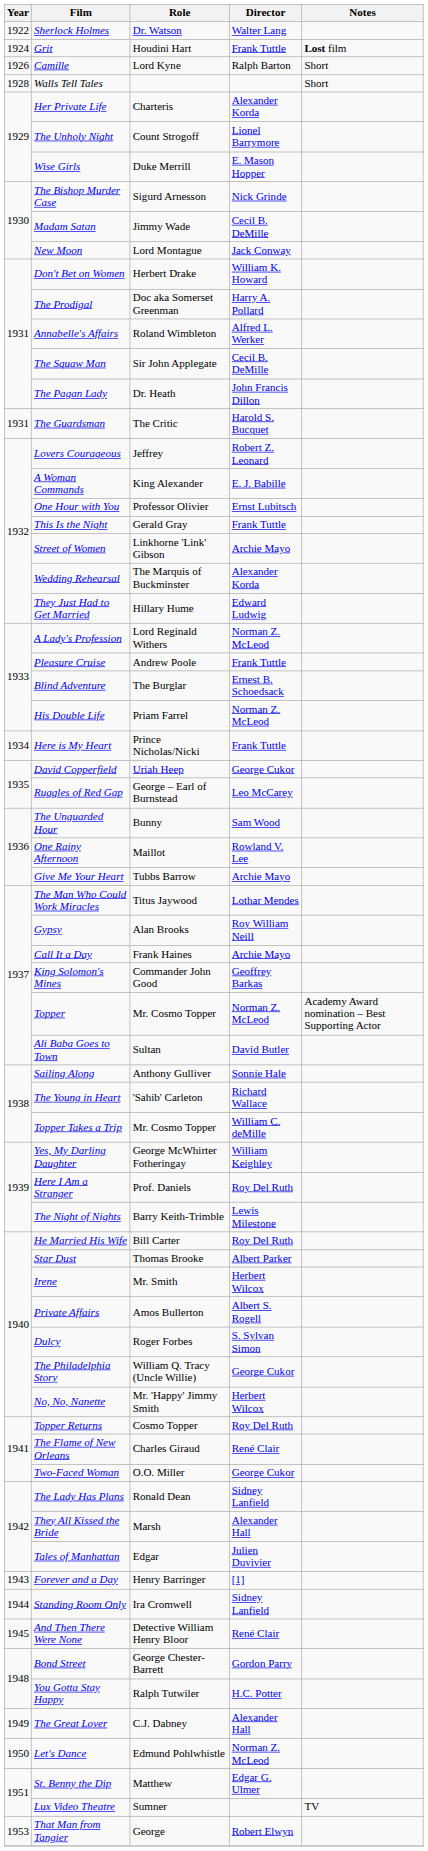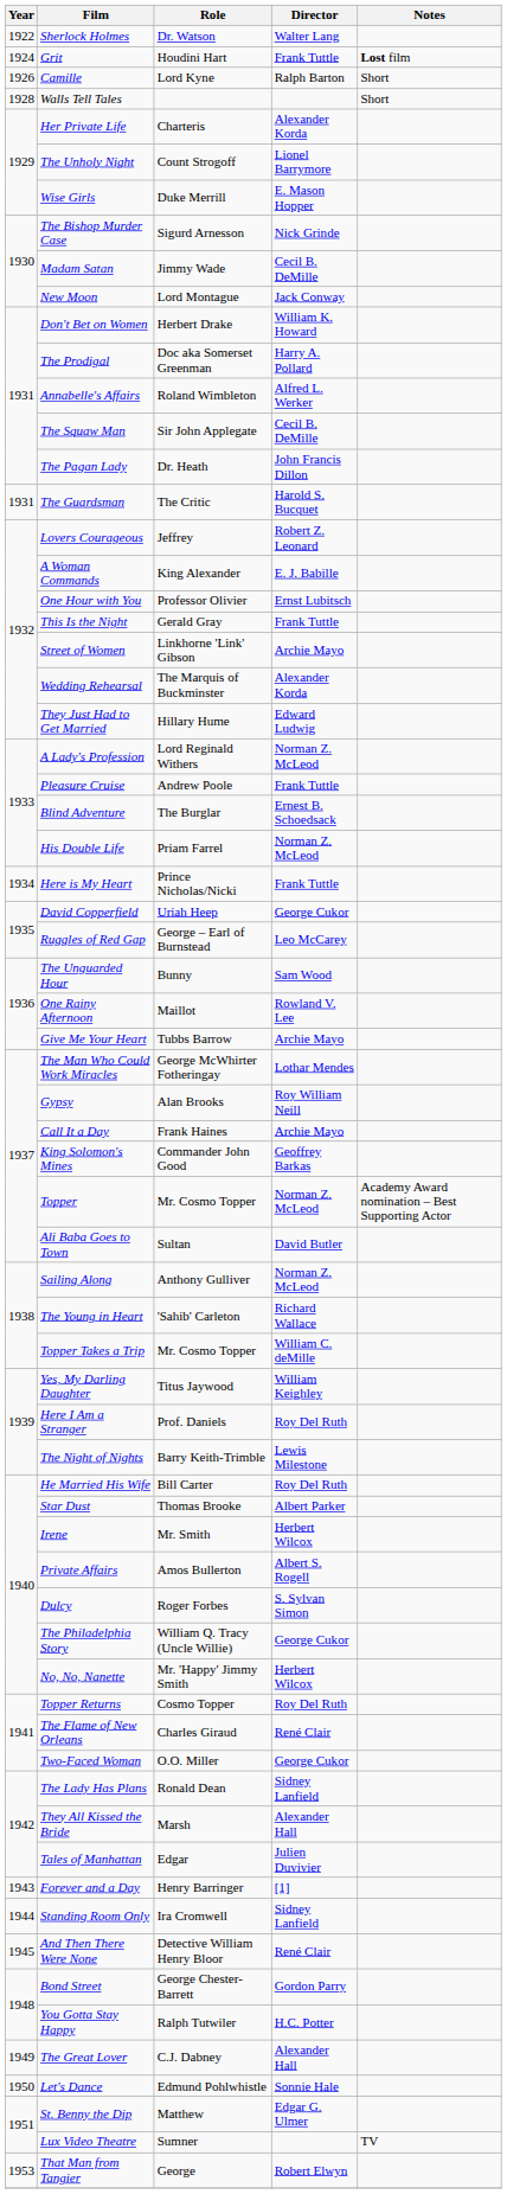 <table class="wikitable sortable">
 <tr>
 <th>Year</th>
 <th>Film</th>
 <th>Role</th>
 <th>Director</th>
 <th class="unsortable">Notes</th>
 </tr>
 <tr>
 <td>1922</td>
 <td><em><a href='#'>Sherlock Holmes</a></em></td>
 <td><a href='#'>Dr. Watson</a></td>
 <td><a href='#'>Walter Lang</a></td>
 <td></td>
 </tr>
 <tr>
 <td>1924</td>
 <td><em><a href='#'>Grit</a></em></td>
 <td>Houdini Hart</td>
 <td><a href='#'>Frank Tuttle</a></td>
 <td><strong>Lost</strong> film</td>
 </tr>
 <tr>
 <td>1926</td>
 <td><em><a href='#'>Camille</a></em></td>
 <td>Lord Kyne</td>
 <td>Ralph Barton</td>
 <td>Short</td>
 </tr>
 <tr>
 <td>1928</td>
 <td><em>Walls Tell Tales</em></td>
 <td></td>
 <td></td>
 <td>Short</td>
 </tr>
 <tr>
 <td rowspan=3>1929</td>
 <td><em><a href='#'>Her Private Life</a></em></td>
 <td>Charteris</td>
 <td><a href='#'>Alexander Korda</a></td>
 <td></td>
 </tr>
 <tr>
 <td><em><a href='#'>The Unholy Night</a></em></td>
 <td>Count Strogoff</td>
 <td><a href='#'>Lionel Barrymore</a></td>
 <td></td>
 </tr>
 <tr>
 <td><em><a href='#'>Wise Girls</a></em></td>
 <td>Duke Merrill</td>
 <td><a href='#'>E. Mason Hopper</a></td>
 <td></td>
 </tr>
 <tr>
 <td rowspan=3>1930</td>
 <td><em><a href='#'>The Bishop Murder Case</a></em></td>
 <td>Sigurd Arnesson</td>
 <td><a href='#'>Nick Grinde</a></td>
 <td></td>
 </tr>
 <tr>
 <td><em><a href='#'>Madam Satan</a></em></td>
 <td>Jimmy Wade</td>
 <td><a href='#'>Cecil B. DeMille</a></td>
 <td></td>
 </tr>
 <tr>
 <td><em><a href='#'>New Moon</a></em></td>
 <td>Lord Montague</td>
 <td><a href='#'>Jack Conway</a></td>
 <td></td>
 </tr>
 <tr>
 <td rowspan=5>1931</td>
 <td><em><a href='#'>Don't Bet on Women</a></em></td>
 <td>Herbert Drake</td>
 <td><a href='#'>William K. Howard</a></td>
 <td></td>
 </tr>
 <tr>
 <td><em><a href='#'>The Prodigal</a></em></td>
 <td>Doc aka Somerset Greenman</td>
 <td><a href='#'>Harry A. Pollard</a></td>
 <td></td>
 </tr>
 <tr>
 <td><em><a href='#'>Annabelle's Affairs</a></em></td>
 <td>Roland Wimbleton</td>
 <td><a href='#'>Alfred L. Werker</a></td>
 <td></td>
 </tr>
 <tr>
 <td><em><a href='#'>The Squaw Man</a></em></td>
 <td>Sir John Applegate</td>
 <td><a href='#'>Cecil B. DeMille</a></td>
 <td></td>
 </tr>
 <tr>
 <td><em><a href='#'>The Pagan Lady</a></em></td>
 <td>Dr. Heath</td>
 <td><a href='#'>John Francis Dillon</a></td>
 <td></td>
 </tr>
 <tr>
 <td>1931</td>
 <td><em><a href='#'>The Guardsman</a></em></td>
 <td>The Critic</td>
 <td><a href='#'>Harold S. Bucquet</a></td>
 <td></td>
 </tr>
 <tr>
 <td rowspan=7>1932</td>
 <td><em><a href='#'>Lovers Courageous</a></em></td>
 <td>Jeffrey</td>
 <td><a href='#'>Robert Z. Leonard</a></td>
 <td></td>
 </tr>
 <tr>
 <td><em><a href='#'>A Woman Commands</a></em></td>
 <td>King Alexander</td>
 <td><a href='#'>E. J. Babille</a></td>
 <td></td>
 </tr>
 <tr>
 <td><em><a href='#'>One Hour with You</a></em></td>
 <td>Professor Olivier</td>
 <td><a href='#'>Ernst Lubitsch</a></td>
 <td></td>
 </tr>
 <tr>
 <td><em><a href='#'>This Is the Night</a></em></td>
 <td>Gerald Gray</td>
 <td><a href='#'>Frank Tuttle</a></td>
 <td></td>
 </tr>
 <tr>
 <td><em><a href='#'>Street of Women</a></em></td>
 <td>Linkhorne 'Link' Gibson</td>
 <td><a href='#'>Archie Mayo</a></td>
 <td></td>
 </tr>
 <tr>
 <td><em><a href='#'>Wedding Rehearsal</a></em></td>
 <td>The Marquis of Buckminster</td>
 <td><a href='#'>Alexander Korda</a></td>
 <td></td>
 </tr>
 <tr>
 <td><em><a href='#'>They Just Had to Get Married</a></em></td>
 <td>Hillary Hume</td>
 <td><a href='#'>Edward Ludwig</a></td>
 <td></td>
 </tr>
 <tr>
 <td rowspan=4>1933</td>
 <td><em><a href='#'>A Lady's Profession</a></em></td>
 <td>Lord Reginald Withers</td>
 <td><a href='#'>Norman Z. McLeod</a></td>
 <td></td>
 </tr>
 <tr>
 <td><em><a href='#'>Pleasure Cruise</a></em></td>
 <td>Andrew Poole</td>
 <td><a href='#'>Frank Tuttle</a></td>
 <td></td>
 </tr>
 <tr>
 <td><em><a href='#'>Blind Adventure</a></em></td>
 <td>The Burglar</td>
 <td><a href='#'>Ernest B. Schoedsack</a></td>
 <td></td>
 </tr>
 <tr>
 <td><em><a href='#'>His Double Life</a></em></td>
 <td>Priam Farrel</td>
 <td><a href='#'>Norman Z. McLeod</a></td>
 <td></td>
 </tr>
 <tr>
 <td>1934</td>
 <td><em><a href='#'>Here is My Heart</a></em></td>
 <td>Prince Nicholas/Nicki</td>
 <td><a href='#'>Frank Tuttle</a></td>
 <td></td>
 </tr>
 <tr>
 <td rowspan=2>1935</td>
 <td><em><a href='#'>David Copperfield</a></em></td>
 <td><a href='#'>Uriah Heep</a></td>
 <td><a href='#'>George Cukor</a></td>
 <td></td>
 </tr>
 <tr>
 <td><em><a href='#'>Ruggles of Red Gap</a></em></td>
 <td>George – Earl of Burnstead</td>
 <td><a href='#'>Leo McCarey</a></td>
 <td></td>
 </tr>
 <tr>
 <td rowspan=3>1936</td>
 <td><em><a href='#'>The Unguarded Hour</a></em></td>
 <td>Bunny</td>
 <td><a href='#'>Sam Wood</a></td>
 <td></td>
 </tr>
 <tr>
 <td><em><a href='#'>One Rainy Afternoon</a></em></td>
 <td>Maillot</td>
 <td><a href='#'>Rowland V. Lee</a></td>
 <td></td>
 </tr>
 <tr>
 <td><em><a href='#'>Give Me Your Heart</a></em></td>
 <td>Tubbs Barrow</td>
 <td><a href='#'>Archie Mayo</a></td>
 <td></td>
 </tr>
 <tr>
 <td rowspan=6>1937</td>
 <td><em><a href='#'>The Man Who Could Work Miracles</a></em></td>
-<td>Titus Jaywood</td>
+<td>George McWhirter Fotheringay</td>
 <td><a href='#'>Lothar Mendes</a></td>
 <td></td>
 </tr>
 <tr>
 <td><em><a href='#'>Gypsy</a></em></td>
 <td>Alan Brooks</td>
 <td><a href='#'>Roy William Neill</a></td>
 <td></td>
 </tr>
 <tr>
 <td><em><a href='#'>Call It a Day</a></em></td>
 <td>Frank Haines</td>
 <td><a href='#'>Archie Mayo</a></td>
 <td></td>
 </tr>
 <tr>
 <td><em><a href='#'>King Solomon's Mines</a></em></td>
 <td>Commander John Good</td>
 <td><a href='#'>Geoffrey Barkas</a></td>
 <td></td>
 </tr>
 <tr>
 <td><em><a href='#'>Topper</a></em></td>
 <td>Mr. Cosmo Topper</td>
 <td><a href='#'>Norman Z. McLeod</a></td>
 <td>Academy Award nomination – Best Supporting Actor</td>
 </tr>
 <tr>
 <td><em><a href='#'>Ali Baba Goes to Town</a></em></td>
 <td>Sultan</td>
 <td><a href='#'>David Butler</a></td>
 <td></td>
 </tr>
 <tr>
 <td rowspan=3>1938</td>
 <td><em><a href='#'>Sailing Along</a></em></td>
 <td>Anthony Gulliver</td>
-<td><a href='#'>Sonnie Hale</a></td>
+<td><a href='#'>Norman Z. McLeod</a></td>
 <td></td>
 </tr>
 <tr>
 <td><em><a href='#'>The Young in Heart</a></em></td>
 <td>'Sahib' Carleton</td>
 <td><a href='#'>Richard Wallace</a></td>
 <td></td>
 </tr>
 <tr>
 <td><em><a href='#'>Topper Takes a Trip</a></em></td>
 <td>Mr. Cosmo Topper</td>
 <td><a href='#'>William C. deMille</a></td>
 <td></td>
 </tr>
 <tr>
 <td rowspan=3>1939</td>
 <td><em><a href='#'>Yes, My Darling Daughter</a></em></td>
-<td>George McWhirter Fotheringay</td>
+<td>Titus Jaywood</td>
 <td><a href='#'>William Keighley</a></td>
 <td></td>
 </tr>
 <tr>
 <td><em><a href='#'>Here I Am a Stranger</a></em></td>
 <td>Prof. Daniels</td>
 <td><a href='#'>Roy Del Ruth</a></td>
 <td></td>
 </tr>
 <tr>
 <td><em><a href='#'>The Night of Nights</a></em></td>
 <td>Barry Keith-Trimble</td>
 <td><a href='#'>Lewis Milestone</a></td>
 <td></td>
 </tr>
 <tr>
 <td rowspan=7>1940</td>
 <td><em><a href='#'>He Married His Wife</a></em></td>
 <td>Bill Carter</td>
 <td><a href='#'>Roy Del Ruth</a></td>
 <td></td>
 </tr>
 <tr>
 <td><em><a href='#'>Star Dust</a></em></td>
 <td>Thomas Brooke</td>
 <td><a href='#'>Albert Parker</a></td>
 <td></td>
 </tr>
 <tr>
 <td><em><a href='#'>Irene</a></em></td>
 <td>Mr. Smith</td>
 <td><a href='#'>Herbert Wilcox</a></td>
 <td></td>
 </tr>
 <tr>
 <td><em><a href='#'>Private Affairs</a></em></td>
 <td>Amos Bullerton</td>
 <td><a href='#'>Albert S. Rogell</a></td>
 <td></td>
 </tr>
 <tr>
 <td><em><a href='#'>Dulcy</a></em></td>
 <td>Roger Forbes</td>
 <td><a href='#'>S. Sylvan Simon</a></td>
 <td></td>
 </tr>
 <tr>
 <td><em><a href='#'>The Philadelphia Story</a></em></td>
 <td>William Q. Tracy (Uncle Willie)</td>
 <td><a href='#'>George Cukor</a></td>
 <td></td>
 </tr>
 <tr>
 <td><em><a href='#'>No, No, Nanette</a></em></td>
 <td>Mr. 'Happy' Jimmy Smith</td>
 <td><a href='#'>Herbert Wilcox</a></td>
 <td></td>
 </tr>
 <tr>
 <td rowspan=3>1941</td>
 <td><em><a href='#'>Topper Returns</a></em></td>
 <td>Cosmo Topper</td>
 <td><a href='#'>Roy Del Ruth</a></td>
 <td></td>
 </tr>
 <tr>
 <td><em><a href='#'>The Flame of New Orleans</a></em></td>
 <td>Charles Giraud</td>
 <td><a href='#'>René Clair</a></td>
 <td></td>
 </tr>
 <tr>
 <td><em><a href='#'>Two-Faced Woman</a></em></td>
 <td>O.O. Miller</td>
 <td><a href='#'>George Cukor</a></td>
 <td></td>
 </tr>
 <tr>
 <td rowspan=3>1942</td>
 <td><em><a href='#'>The Lady Has Plans</a></em></td>
 <td>Ronald Dean</td>
 <td><a href='#'>Sidney Lanfield</a></td>
 <td></td>
 </tr>
 <tr>
 <td><em><a href='#'>They All Kissed the Bride</a></em></td>
 <td>Marsh</td>
 <td><a href='#'>Alexander Hall</a></td>
 <td></td>
 </tr>
 <tr>
 <td><em><a href='#'>Tales of Manhattan</a></em></td>
 <td>Edgar</td>
 <td><a href='#'>Julien Duvivier</a></td>
 <td></td>
 </tr>
 <tr>
 <td>1943</td>
 <td><em><a href='#'>Forever and a Day</a></em></td>
 <td>Henry Barringer</td>
 <td><a href='#'>&#91;1&#93;</a></td>
 <td></td>
 </tr>
 <tr>
 <td>1944</td>
 <td><em><a href='#'>Standing Room Only</a></em></td>
 <td>Ira Cromwell</td>
 <td><a href='#'>Sidney Lanfield</a></td>
 <td></td>
 </tr>
 <tr>
 <td>1945</td>
 <td><em><a href='#'>And Then There Were None</a></em></td>
 <td>Detective William Henry Bloor</td>
 <td><a href='#'>René Clair</a></td>
 <td></td>
 </tr>
 <tr>
 <td rowspan=2>1948</td>
 <td><em><a href='#'>Bond Street</a></em></td>
 <td>George Chester-Barrett</td>
 <td><a href='#'>Gordon Parry</a></td>
 <td></td>
 </tr>
 <tr>
 <td><em><a href='#'>You Gotta Stay Happy</a></em></td>
 <td>Ralph Tutwiler</td>
 <td><a href='#'>H.C. Potter</a></td>
 <td></td>
 </tr>
 <tr>
 <td>1949</td>
 <td><em><a href='#'>The Great Lover</a></em></td>
 <td>C.J. Dabney</td>
 <td><a href='#'>Alexander Hall</a></td>
 <td></td>
 </tr>
 <tr>
 <td>1950</td>
 <td><em><a href='#'>Let's Dance</a></em></td>
 <td>Edmund Pohlwhistle</td>
-<td><a href='#'>Norman Z. McLeod</a></td>
+<td><a href='#'>Sonnie Hale</a></td>
 <td></td>
 </tr>
 <tr>
 <td rowspan=2>1951</td>
 <td><em><a href='#'>St. Benny the Dip</a></em></td>
 <td>Matthew</td>
 <td><a href='#'>Edgar G. Ulmer</a></td>
 <td></td>
 </tr>
 <tr>
 <td><em><a href='#'>Lux Video Theatre</a></em></td>
 <td>Sumner</td>
 <td></td>
 <td>TV</td>
 </tr>
 <tr>
 <td>1953</td>
 <td><em><a href='#'>That Man from Tangier</a></em></td>
 <td>George</td>
 <td><a href='#'>Robert Elwyn</a></td>
 <td></td>
 </tr>
 <tr>
 </tr>
 </table>
